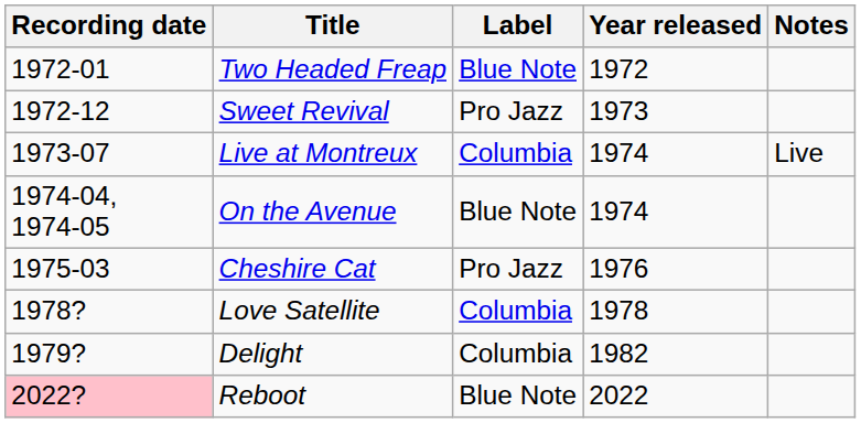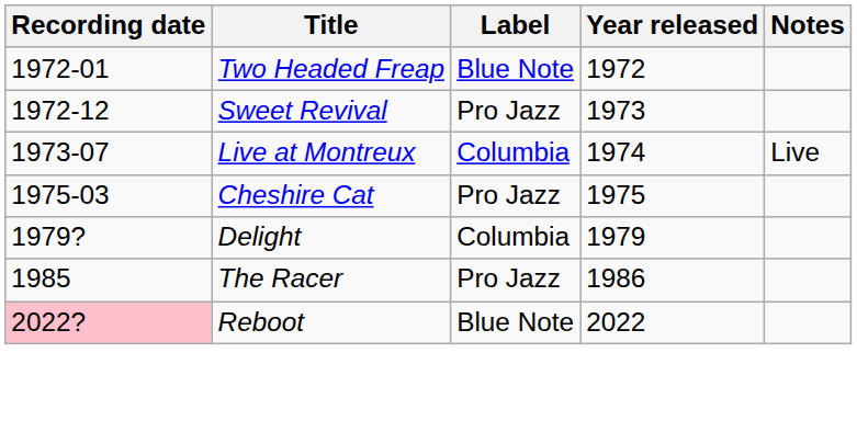 <table class="wikitable">
 <tr>
 <th>Recording date</th>
 <th>Title</th>
 <th>Label</th>
 <th>Year released</th>
 <th>Notes</th>
 </tr>
 <tr>
 <td>1972-01</td>
 <td><em><a href='#'>Two Headed Freap</a></em></td>
 <td><a href='#'>Blue Note</a></td>
 <td>1972</td>
 <td></td>
 </tr>
 <tr>
 <td>1972-12</td>
 <td><em><a href='#'>Sweet Revival</a></em></td>
 <td>Pro Jazz</td>
 <td>1973</td>
 <td></td>
 </tr>
 <tr>
 <td>1973-07</td>
 <td><em><a href='#'>Live at Montreux</a></em></td>
 <td><a href='#'>Columbia</a></td>
 <td>1974</td>
 <td>Live</td>
 </tr>
 <tr>
-<td>1974-04, <br>1974-05</td>
-<td><em><a href='#'>On the Avenue</a></em></td>
-<td>Blue Note</td>
-<td>1974</td>
-<td></td>
-</tr>
-<tr>
 <td>1975-03</td>
 <td><em><a href='#'>Cheshire Cat</a></em></td>
 <td>Pro Jazz</td>
-<td>1976</td>
-<td></td>
-</tr>
-<tr>
-<td>1978?</td>
-<td><em>Love Satellite</em></td>
-<td><a href='#'>Columbia</a></td>
-<td>1978</td>
+<td>1975</td>
 <td></td>
 </tr>
 <tr>
 <td>1979?</td>
 <td><em>Delight</em></td>
 <td>Columbia</td>
-<td>1982</td>
+<td>1979</td>
+<td></td>
+</tr>
+<tr>
+<td>1985</td>
+<td><em>The Racer</em></td>
+<td>Pro Jazz</td>
+<td>1986</td>
 <td></td>
 </tr>
 <tr>
 <td style="background: pink;">2022?</td>
 <td><em>Reboot</em></td>
 <td>Blue Note</td>
 <td>2022</td>
 <td></td>
 </tr>
 </table>
